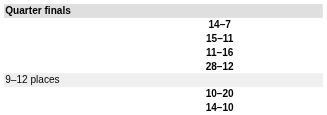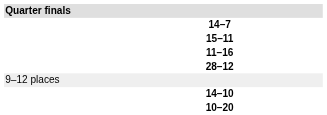 <table cellpadding=2 cellspacing=0 width=40%>
 <tr>
 <td colspan=3 align=left style="background:#dfdfdf;"><strong>Quarter finals</strong></td>
 </tr>
 <tr>
 <td width=40% align=right></td>
 <td align=center><strong>14–7</strong></td>
 <td></td>
 </tr>
 <tr>
 <td width=40% align=right></td>
 <td align=center><strong>15–11</strong></td>
 <td></td>
 </tr>
 <tr>
 <td width=40% align=right></td>
 <td align=center><strong>11–16</strong></td>
 <td></td>
 </tr>
 <tr>
 <td width=40% align=right></td>
 <td align=center><strong>28–12</strong></td>
 <td></td>
 </tr>
 <tr>
 <td width=40% align=left colspan=3 style="background:#efefef;">9–12 places</td>
 </tr>
 <tr>
 <td width=40% align=right></td>
-<td align=center><strong>10–20</strong></td>
+<td align=center><strong>14–10</strong></td>
 <td></td>
 </tr>
 <tr>
 <td width=40% align=right></td>
-<td align=center><strong>14–10</strong></td>
+<td align=center><strong>10–20</strong></td>
 <td></td>
 </tr>
 </table>
